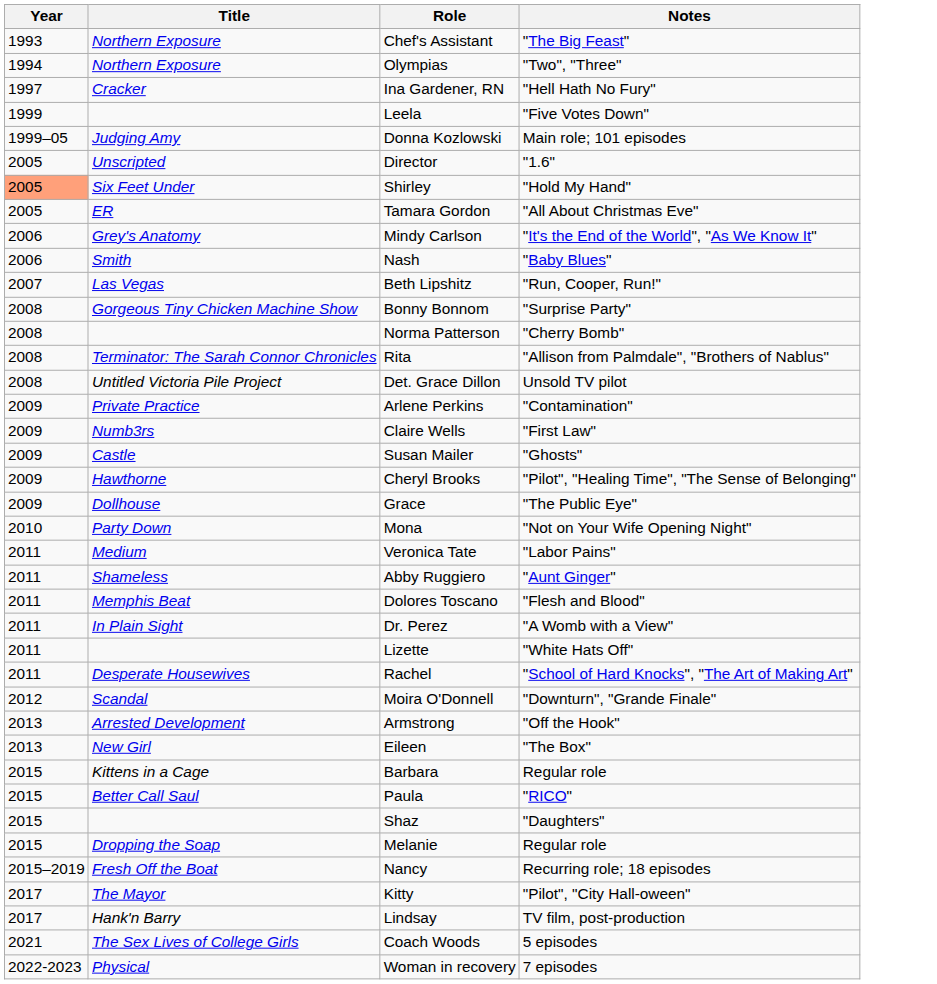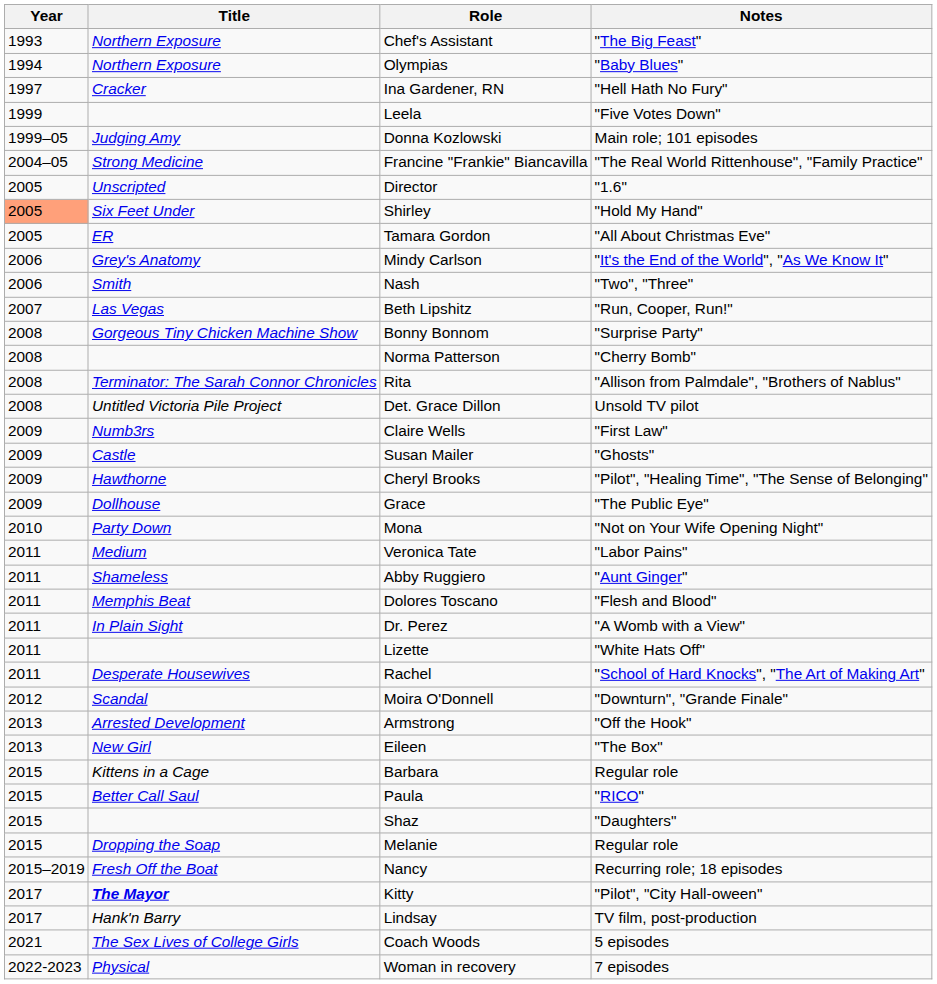 <table class="wikitable sortable">
 <tr>
 <th>Year</th>
 <th>Title</th>
 <th>Role</th>
 <th class="unsortable">Notes</th>
 </tr>
 <tr>
 <td>1993</td>
 <td><em><a href='#'>Northern Exposure</a></em></td>
 <td>Chef's Assistant</td>
 <td>"<a href='#'>The Big Feast</a>"</td>
 </tr>
 <tr>
 <td>1994</td>
 <td><em><a href='#'>Northern Exposure</a></em></td>
 <td>Olympias</td>
-<td>"Two", "Three"</td>
+<td>"<a href='#'>Baby Blues</a>"</td>
 </tr>
 <tr>
 <td>1997</td>
 <td><em><a href='#'>Cracker</a></em></td>
 <td>Ina Gardener, RN</td>
 <td>"Hell Hath No Fury"</td>
 </tr>
 <tr>
 <td>1999</td>
 <td><em></em></td>
 <td>Leela</td>
 <td>"Five Votes Down"</td>
 </tr>
 <tr>
 <td>1999–05</td>
 <td><em><a href='#'>Judging Amy</a></em></td>
 <td>Donna Kozlowski</td>
 <td>Main role; 101 episodes</td>
+</tr>
+<tr>
+<td>2004–05</td>
+<td><em><a href='#'>Strong Medicine</a></em></td>
+<td>Francine "Frankie" Biancavilla</td>
+<td>"The Real World Rittenhouse", "Family Practice"</td>
 </tr>
 <tr>
 <td>2005</td>
 <td><em><a href='#'>Unscripted</a></em></td>
 <td>Director</td>
 <td>"1.6"</td>
 </tr>
 <tr>
 <td style="background: lightsalmon;">2005</td>
 <td><em><a href='#'>Six Feet Under</a></em></td>
 <td>Shirley</td>
 <td>"Hold My Hand"</td>
 </tr>
 <tr>
 <td>2005</td>
 <td><em><a href='#'>ER</a></em></td>
 <td>Tamara Gordon</td>
 <td>"All About Christmas Eve"</td>
 </tr>
 <tr>
 <td>2006</td>
 <td><em><a href='#'>Grey's Anatomy</a></em></td>
 <td>Mindy Carlson</td>
 <td>"<a href='#'>It's the End of the World</a>", "<a href='#'>As We Know It</a>"</td>
 </tr>
 <tr>
 <td>2006</td>
 <td><em><a href='#'>Smith</a></em></td>
 <td>Nash</td>
-<td>"<a href='#'>Baby Blues</a>"</td>
+<td>"Two", "Three"</td>
 </tr>
 <tr>
 <td>2007</td>
 <td><em><a href='#'>Las Vegas</a></em></td>
 <td>Beth Lipshitz</td>
 <td>"Run, Cooper, Run!"</td>
 </tr>
 <tr>
 <td>2008</td>
 <td><em><a href='#'>Gorgeous Tiny Chicken Machine Show</a></em></td>
 <td>Bonny Bonnom</td>
 <td>"Surprise Party"</td>
 </tr>
 <tr>
 <td>2008</td>
 <td><em></em></td>
 <td>Norma Patterson</td>
 <td>"Cherry Bomb"</td>
 </tr>
 <tr>
 <td>2008</td>
 <td><em><a href='#'>Terminator: The Sarah Connor Chronicles</a></em></td>
 <td>Rita</td>
 <td>"Allison from Palmdale", "Brothers of Nablus"</td>
 </tr>
 <tr>
 <td>2008</td>
 <td><em>Untitled Victoria Pile Project</em></td>
 <td>Det. Grace Dillon</td>
 <td>Unsold TV pilot</td>
-</tr>
-<tr>
-<td>2009</td>
-<td><em><a href='#'>Private Practice</a></em></td>
-<td>Arlene Perkins</td>
-<td>"Contamination"</td>
 </tr>
 <tr>
 <td>2009</td>
 <td><em><a href='#'>Numb3rs</a></em></td>
 <td>Claire Wells</td>
 <td>"First Law"</td>
 </tr>
 <tr>
 <td>2009</td>
 <td><em><a href='#'>Castle</a></em></td>
 <td>Susan Mailer</td>
 <td>"Ghosts"</td>
 </tr>
 <tr>
 <td>2009</td>
 <td><em><a href='#'>Hawthorne</a></em></td>
 <td>Cheryl Brooks</td>
 <td>"Pilot", "Healing Time", "The Sense of Belonging"</td>
 </tr>
 <tr>
 <td>2009</td>
 <td><em><a href='#'>Dollhouse</a></em></td>
 <td>Grace</td>
 <td>"The Public Eye"</td>
 </tr>
 <tr>
 <td>2010</td>
 <td><em><a href='#'>Party Down</a></em></td>
 <td>Mona</td>
 <td>"Not on Your Wife Opening Night"</td>
 </tr>
 <tr>
 <td>2011</td>
 <td><em><a href='#'>Medium</a></em></td>
 <td>Veronica Tate</td>
 <td>"Labor Pains"</td>
 </tr>
 <tr>
 <td>2011</td>
 <td><em><a href='#'>Shameless</a></em></td>
 <td>Abby Ruggiero</td>
 <td>"<a href='#'>Aunt Ginger</a>"</td>
 </tr>
 <tr>
 <td>2011</td>
 <td><em><a href='#'>Memphis Beat</a></em></td>
 <td>Dolores Toscano</td>
 <td>"Flesh and Blood"</td>
 </tr>
 <tr>
 <td>2011</td>
 <td><em><a href='#'>In Plain Sight</a></em></td>
 <td>Dr. Perez</td>
 <td>"A Womb with a View"</td>
 </tr>
 <tr>
 <td>2011</td>
 <td><em></em></td>
 <td>Lizette</td>
 <td>"White Hats Off"</td>
 </tr>
 <tr>
 <td>2011</td>
 <td><em><a href='#'>Desperate Housewives</a></em></td>
 <td>Rachel</td>
 <td>"<a href='#'>School of Hard Knocks</a>", "<a href='#'>The Art of Making Art</a>"</td>
 </tr>
 <tr>
 <td>2012</td>
 <td><em><a href='#'>Scandal</a></em></td>
 <td>Moira O'Donnell</td>
 <td>"Downturn", "Grande Finale"</td>
 </tr>
 <tr>
 <td>2013</td>
 <td><em><a href='#'>Arrested Development</a></em></td>
 <td>Armstrong</td>
 <td>"Off the Hook"</td>
 </tr>
 <tr>
 <td>2013</td>
 <td><em><a href='#'>New Girl</a></em></td>
 <td>Eileen</td>
 <td>"The Box"</td>
 </tr>
 <tr>
 <td>2015</td>
 <td><em>Kittens in a Cage</em></td>
 <td>Barbara</td>
 <td>Regular role</td>
 </tr>
 <tr>
 <td>2015</td>
 <td><em><a href='#'>Better Call Saul</a></em></td>
 <td>Paula</td>
 <td>"<a href='#'>RICO</a>"</td>
 </tr>
 <tr>
 <td>2015</td>
 <td><em></em></td>
 <td>Shaz</td>
 <td>"Daughters"</td>
 </tr>
 <tr>
 <td>2015</td>
 <td><em><a href='#'>Dropping the Soap</a></em></td>
 <td>Melanie</td>
 <td>Regular role</td>
 </tr>
 <tr>
 <td>2015–2019</td>
 <td><em><a href='#'>Fresh Off the Boat</a></em></td>
 <td>Nancy</td>
 <td>Recurring role; 18 episodes</td>
 </tr>
 <tr>
 <td>2017</td>
-<td><em><a href='#'>The Mayor</a></em></td>
+<td><strong><em><a href='#'>The Mayor</a></em></strong></td>
 <td>Kitty</td>
 <td>"Pilot", "City Hall-oween"</td>
 </tr>
 <tr>
 <td>2017</td>
 <td><em>Hank'n Barry</em></td>
 <td>Lindsay</td>
 <td>TV film, post-production</td>
 </tr>
 <tr>
 <td>2021</td>
 <td><em><a href='#'>The Sex Lives of College Girls</a></em></td>
 <td>Coach Woods</td>
 <td>5 episodes</td>
 </tr>
 <tr>
 <td>2022-2023</td>
 <td><em><a href='#'>Physical</a></em></td>
 <td>Woman in recovery</td>
 <td>7 episodes</td>
 </tr>
 </table>
